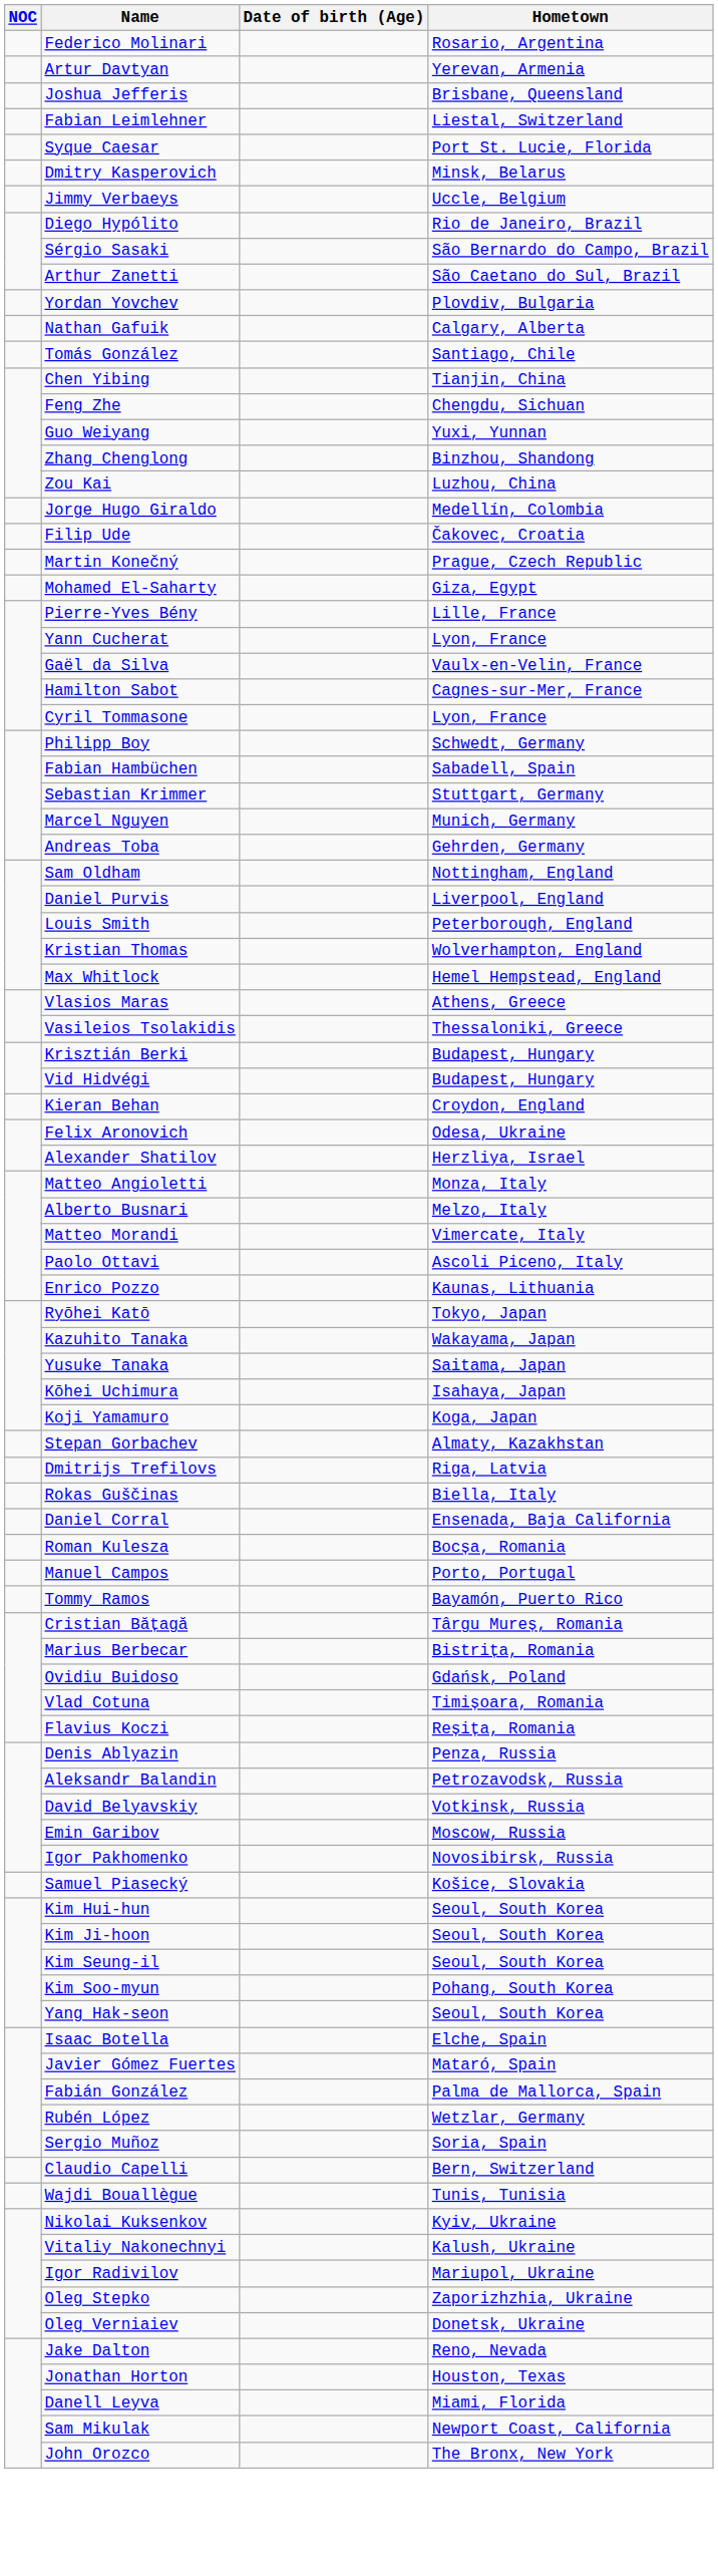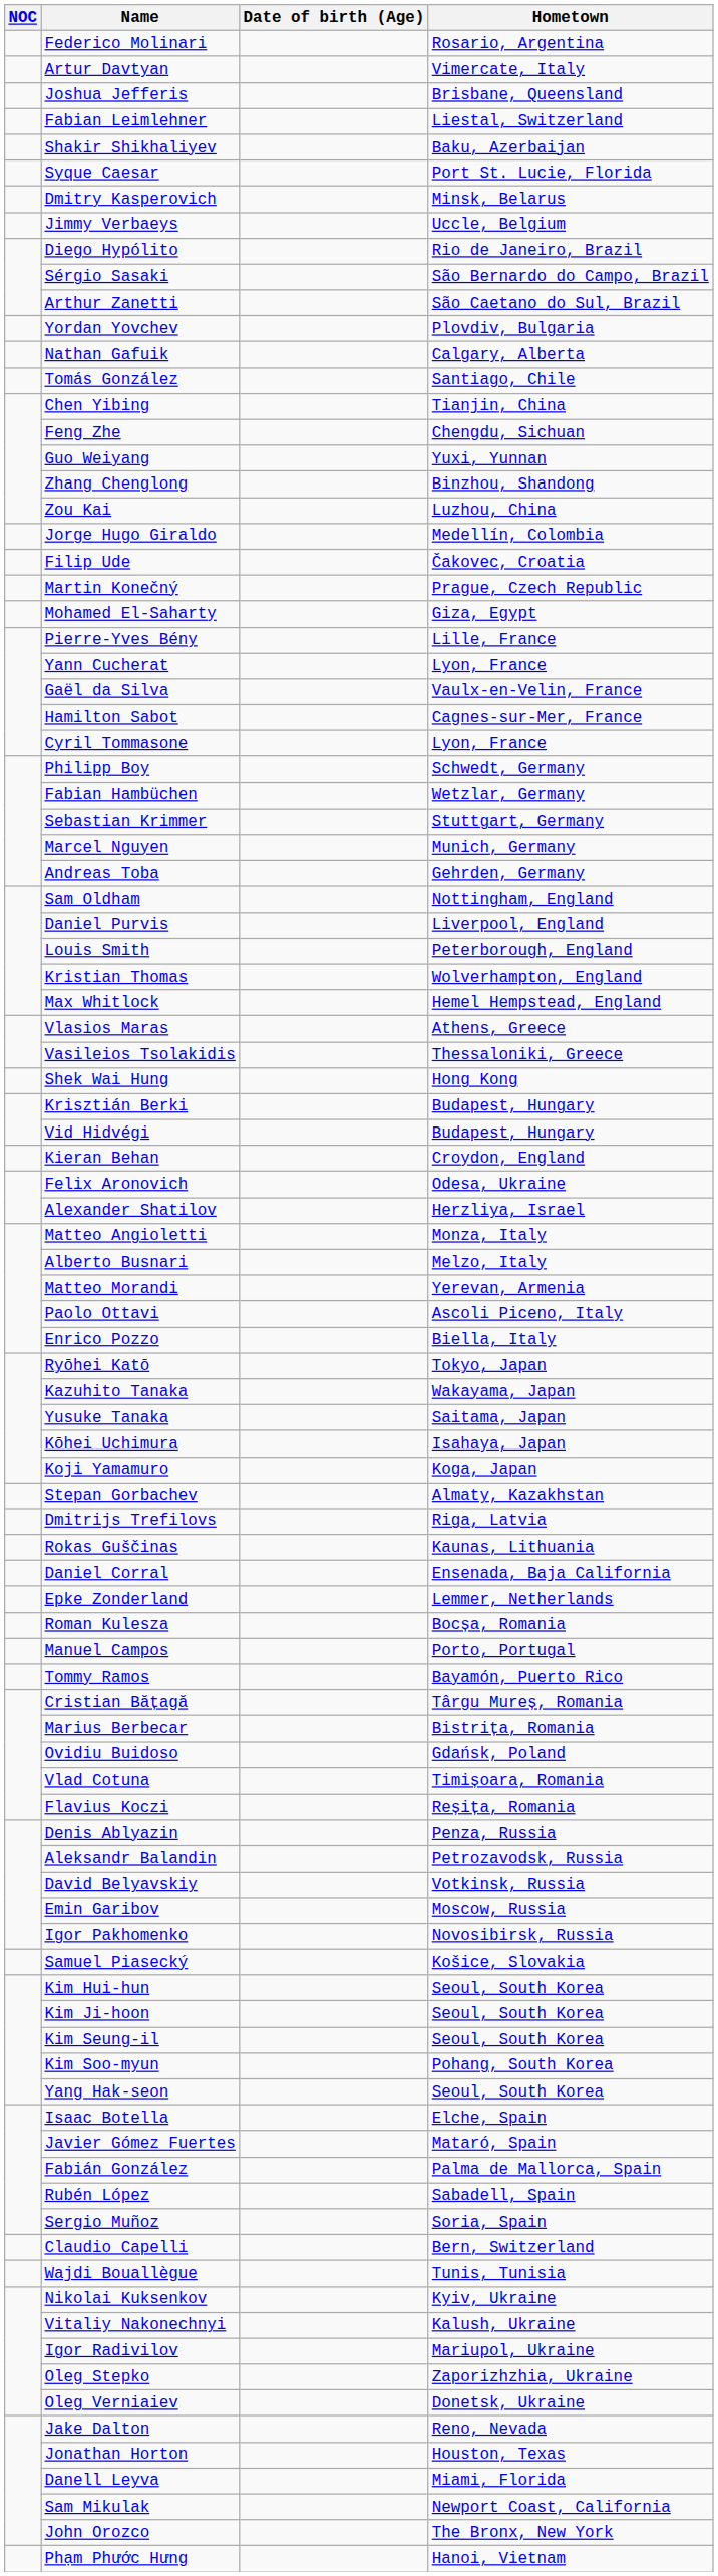 <table class="wikitable sortable">
 <tr>
 <th><a href='#'>NOC</a></th>
 <th>Name</th>
 <th>Date of birth (Age)</th>
 <th>Hometown</th>
 </tr>
 <tr>
 <td></td>
 <td><a href='#'>Federico Molinari</a></td>
 <td></td>
 <td><a href='#'>Rosario, Argentina</a></td>
 </tr>
 <tr>
 <td></td>
 <td><a href='#'>Artur Davtyan</a></td>
 <td></td>
-<td><a href='#'>Yerevan, Armenia</a></td>
+<td><a href='#'>Vimercate, Italy</a></td>
 </tr>
 <tr>
 <td></td>
 <td><a href='#'>Joshua Jefferis</a></td>
 <td></td>
 <td><a href='#'>Brisbane, Queensland</a></td>
 </tr>
 <tr>
 <td></td>
 <td><a href='#'>Fabian Leimlehner</a></td>
 <td></td>
 <td><a href='#'>Liestal, Switzerland</a></td>
+</tr>
+<tr>
+<td></td>
+<td><a href='#'>Shakir Shikhaliyev</a></td>
+<td></td>
+<td><a href='#'>Baku, Azerbaijan</a></td>
 </tr>
 <tr>
 <td></td>
 <td><a href='#'>Syque Caesar</a></td>
 <td></td>
 <td><a href='#'>Port St. Lucie, Florida</a></td>
 </tr>
 <tr>
 <td></td>
 <td><a href='#'>Dmitry Kasperovich</a></td>
 <td></td>
 <td><a href='#'>Minsk, Belarus</a></td>
 </tr>
 <tr>
 <td></td>
 <td><a href='#'>Jimmy Verbaeys</a></td>
 <td></td>
 <td><a href='#'>Uccle, Belgium</a></td>
 </tr>
 <tr>
 <td rowspan="3"></td>
 <td><a href='#'>Diego Hypólito</a></td>
 <td></td>
 <td><a href='#'>Rio de Janeiro, Brazil</a></td>
 </tr>
 <tr>
 <td><a href='#'>Sérgio Sasaki</a></td>
 <td></td>
 <td><a href='#'>São Bernardo do Campo, Brazil</a></td>
 </tr>
 <tr>
 <td><a href='#'>Arthur Zanetti</a></td>
 <td></td>
 <td><a href='#'>São Caetano do Sul, Brazil</a></td>
 </tr>
 <tr>
 <td></td>
 <td><a href='#'>Yordan Yovchev</a></td>
 <td></td>
 <td><a href='#'>Plovdiv, Bulgaria</a></td>
 </tr>
 <tr>
 <td></td>
 <td><a href='#'>Nathan Gafuik</a></td>
 <td></td>
 <td><a href='#'>Calgary, Alberta</a></td>
 </tr>
 <tr>
 <td></td>
 <td><a href='#'>Tomás González</a></td>
 <td></td>
 <td><a href='#'>Santiago, Chile</a></td>
 </tr>
 <tr>
 <td rowspan="5"></td>
 <td><a href='#'>Chen Yibing</a></td>
 <td></td>
 <td><a href='#'>Tianjin, China</a></td>
 </tr>
 <tr>
 <td><a href='#'>Feng Zhe</a></td>
 <td></td>
 <td><a href='#'>Chengdu, Sichuan</a></td>
 </tr>
 <tr>
 <td><a href='#'>Guo Weiyang</a></td>
 <td></td>
 <td><a href='#'>Yuxi, Yunnan</a></td>
 </tr>
 <tr>
 <td><a href='#'>Zhang Chenglong</a></td>
 <td></td>
 <td><a href='#'>Binzhou, Shandong</a></td>
 </tr>
 <tr>
 <td><a href='#'>Zou Kai</a></td>
 <td></td>
 <td><a href='#'>Luzhou, China</a></td>
 </tr>
 <tr>
 <td></td>
 <td><a href='#'>Jorge Hugo Giraldo</a></td>
 <td></td>
 <td><a href='#'>Medellín, Colombia</a></td>
 </tr>
 <tr>
 <td></td>
 <td><a href='#'>Filip Ude</a></td>
 <td></td>
 <td><a href='#'>Čakovec, Croatia</a></td>
 </tr>
 <tr>
 <td></td>
 <td><a href='#'>Martin Konečný</a></td>
 <td></td>
 <td><a href='#'>Prague, Czech Republic</a></td>
 </tr>
 <tr>
 <td></td>
 <td><a href='#'>Mohamed El-Saharty</a></td>
 <td></td>
 <td><a href='#'>Giza, Egypt</a></td>
 </tr>
 <tr>
 <td rowspan="5"></td>
 <td><a href='#'>Pierre-Yves Bény</a></td>
 <td></td>
 <td><a href='#'>Lille, France</a></td>
 </tr>
 <tr>
 <td><a href='#'>Yann Cucherat</a></td>
 <td></td>
 <td><a href='#'>Lyon, France</a></td>
 </tr>
 <tr>
 <td><a href='#'>Gaël da Silva</a></td>
 <td></td>
 <td><a href='#'>Vaulx-en-Velin, France</a></td>
 </tr>
 <tr>
 <td><a href='#'>Hamilton Sabot</a></td>
 <td></td>
 <td><a href='#'>Cagnes-sur-Mer, France</a></td>
 </tr>
 <tr>
 <td><a href='#'>Cyril Tommasone</a></td>
 <td></td>
 <td><a href='#'>Lyon, France</a></td>
 </tr>
 <tr>
 <td rowspan="5"></td>
 <td><a href='#'>Philipp Boy</a></td>
 <td></td>
 <td><a href='#'>Schwedt, Germany</a></td>
 </tr>
 <tr>
 <td><a href='#'>Fabian Hambüchen</a></td>
 <td></td>
-<td><a href='#'>Sabadell, Spain</a></td>
+<td><a href='#'>Wetzlar, Germany</a></td>
 </tr>
 <tr>
 <td><a href='#'>Sebastian Krimmer</a></td>
 <td></td>
 <td><a href='#'>Stuttgart, Germany</a></td>
 </tr>
 <tr>
 <td><a href='#'>Marcel Nguyen</a></td>
 <td></td>
 <td><a href='#'>Munich, Germany</a></td>
 </tr>
 <tr>
 <td><a href='#'>Andreas Toba</a></td>
 <td></td>
 <td><a href='#'>Gehrden, Germany</a></td>
 </tr>
 <tr>
 <td rowspan="5"></td>
 <td><a href='#'>Sam Oldham</a></td>
 <td></td>
 <td><a href='#'>Nottingham, England</a></td>
 </tr>
 <tr>
 <td><a href='#'>Daniel Purvis</a></td>
 <td></td>
 <td><a href='#'>Liverpool, England</a></td>
 </tr>
 <tr>
 <td><a href='#'>Louis Smith</a></td>
 <td></td>
 <td><a href='#'>Peterborough, England</a></td>
 </tr>
 <tr>
 <td><a href='#'>Kristian Thomas</a></td>
 <td></td>
 <td><a href='#'>Wolverhampton, England</a></td>
 </tr>
 <tr>
 <td><a href='#'>Max Whitlock</a></td>
 <td></td>
 <td><a href='#'>Hemel Hempstead, England</a></td>
 </tr>
 <tr>
 <td rowspan="2"></td>
 <td><a href='#'>Vlasios Maras</a></td>
 <td></td>
 <td><a href='#'>Athens, Greece</a></td>
 </tr>
 <tr>
 <td><a href='#'>Vasileios Tsolakidis</a></td>
 <td></td>
 <td><a href='#'>Thessaloniki, Greece</a></td>
 </tr>
 <tr>
+<td></td>
+<td><a href='#'>Shek Wai Hung</a></td>
+<td></td>
+<td><a href='#'>Hong Kong</a></td>
+</tr>
+<tr>
 <td rowspan="2"></td>
 <td><a href='#'>Krisztián Berki</a></td>
 <td></td>
 <td><a href='#'>Budapest, Hungary</a></td>
 </tr>
 <tr>
 <td><a href='#'>Vid Hidvégi</a></td>
 <td></td>
 <td><a href='#'>Budapest, Hungary</a></td>
 </tr>
 <tr>
 <td></td>
 <td><a href='#'>Kieran Behan</a></td>
 <td></td>
 <td><a href='#'>Croydon, England</a></td>
 </tr>
 <tr>
 <td rowspan="2"></td>
 <td><a href='#'>Felix Aronovich</a></td>
 <td></td>
 <td><a href='#'>Odesa, Ukraine</a></td>
 </tr>
 <tr>
 <td><a href='#'>Alexander Shatilov</a></td>
 <td></td>
 <td><a href='#'>Herzliya, Israel</a></td>
 </tr>
 <tr>
 <td rowspan="5"></td>
 <td><a href='#'>Matteo Angioletti</a></td>
 <td></td>
 <td><a href='#'>Monza, Italy</a></td>
 </tr>
 <tr>
 <td><a href='#'>Alberto Busnari</a></td>
 <td></td>
 <td><a href='#'>Melzo, Italy</a></td>
 </tr>
 <tr>
 <td><a href='#'>Matteo Morandi</a></td>
 <td></td>
-<td><a href='#'>Vimercate, Italy</a></td>
+<td><a href='#'>Yerevan, Armenia</a></td>
 </tr>
 <tr>
 <td><a href='#'>Paolo Ottavi</a></td>
 <td></td>
 <td><a href='#'>Ascoli Piceno, Italy</a></td>
 </tr>
 <tr>
 <td><a href='#'>Enrico Pozzo</a></td>
 <td></td>
-<td><a href='#'>Kaunas, Lithuania</a></td>
+<td><a href='#'>Biella, Italy</a></td>
 </tr>
 <tr>
 <td rowspan="5"></td>
 <td><a href='#'>Ryōhei Katō</a></td>
 <td></td>
 <td><a href='#'>Tokyo, Japan</a></td>
 </tr>
 <tr>
 <td><a href='#'>Kazuhito Tanaka</a></td>
 <td></td>
 <td><a href='#'>Wakayama, Japan</a></td>
 </tr>
 <tr>
 <td><a href='#'>Yusuke Tanaka</a></td>
 <td></td>
 <td><a href='#'>Saitama, Japan</a></td>
 </tr>
 <tr>
 <td><a href='#'>Kōhei Uchimura</a></td>
 <td></td>
 <td><a href='#'>Isahaya, Japan</a></td>
 </tr>
 <tr>
 <td><a href='#'>Koji Yamamuro</a></td>
 <td></td>
 <td><a href='#'>Koga, Japan</a></td>
 </tr>
 <tr>
 <td></td>
 <td><a href='#'>Stepan Gorbachev</a></td>
 <td></td>
 <td><a href='#'>Almaty, Kazakhstan</a></td>
 </tr>
 <tr>
 <td></td>
 <td><a href='#'>Dmitrijs Trefilovs</a></td>
 <td></td>
 <td><a href='#'>Riga, Latvia</a></td>
 </tr>
 <tr>
 <td></td>
 <td><a href='#'>Rokas Guščinas</a></td>
 <td></td>
-<td><a href='#'>Biella, Italy</a></td>
+<td><a href='#'>Kaunas, Lithuania</a></td>
 </tr>
 <tr>
 <td></td>
 <td><a href='#'>Daniel Corral</a></td>
 <td></td>
 <td><a href='#'>Ensenada, Baja California</a></td>
+</tr>
+<tr>
+<td></td>
+<td><a href='#'>Epke Zonderland</a></td>
+<td></td>
+<td><a href='#'>Lemmer, Netherlands</a></td>
 </tr>
 <tr>
 <td></td>
 <td><a href='#'>Roman Kulesza</a></td>
 <td></td>
 <td><a href='#'>Bocșa, Romania</a></td>
 </tr>
 <tr>
 <td></td>
 <td><a href='#'>Manuel Campos</a></td>
 <td></td>
 <td><a href='#'>Porto, Portugal</a></td>
 </tr>
 <tr>
 <td></td>
 <td><a href='#'>Tommy Ramos</a></td>
 <td></td>
 <td><a href='#'>Bayamón, Puerto Rico</a></td>
 </tr>
 <tr>
 <td rowspan="5"></td>
 <td><a href='#'>Cristian Bățagă</a></td>
 <td></td>
 <td><a href='#'>Târgu Mureș, Romania</a></td>
 </tr>
 <tr>
 <td><a href='#'>Marius Berbecar</a></td>
 <td></td>
 <td><a href='#'>Bistrița, Romania</a></td>
 </tr>
 <tr>
 <td><a href='#'>Ovidiu Buidoso</a></td>
 <td></td>
 <td><a href='#'>Gdańsk, Poland</a></td>
 </tr>
 <tr>
 <td><a href='#'>Vlad Cotuna</a></td>
 <td></td>
 <td><a href='#'>Timișoara, Romania</a></td>
 </tr>
 <tr>
 <td><a href='#'>Flavius Koczi</a></td>
 <td></td>
 <td><a href='#'>Reșița, Romania</a></td>
 </tr>
 <tr>
 <td rowspan="5"></td>
 <td><a href='#'>Denis Ablyazin</a></td>
 <td></td>
 <td><a href='#'>Penza, Russia</a></td>
 </tr>
 <tr>
 <td><a href='#'>Aleksandr Balandin</a></td>
 <td></td>
 <td><a href='#'>Petrozavodsk, Russia</a></td>
 </tr>
 <tr>
 <td><a href='#'>David Belyavskiy</a></td>
 <td></td>
 <td><a href='#'>Votkinsk, Russia</a></td>
 </tr>
 <tr>
 <td><a href='#'>Emin Garibov</a></td>
 <td></td>
 <td><a href='#'>Moscow, Russia</a></td>
 </tr>
 <tr>
 <td><a href='#'>Igor Pakhomenko</a></td>
 <td></td>
 <td><a href='#'>Novosibirsk, Russia</a></td>
 </tr>
 <tr>
 <td></td>
 <td><a href='#'>Samuel Piasecký</a></td>
 <td></td>
 <td><a href='#'>Košice, Slovakia</a></td>
 </tr>
 <tr>
 <td rowspan="5"></td>
 <td><a href='#'>Kim Hui-hun</a></td>
 <td></td>
 <td><a href='#'>Seoul, South Korea</a></td>
 </tr>
 <tr>
 <td><a href='#'>Kim Ji-hoon</a></td>
 <td></td>
 <td><a href='#'>Seoul, South Korea</a></td>
 </tr>
 <tr>
 <td><a href='#'>Kim Seung-il</a></td>
 <td></td>
 <td><a href='#'>Seoul, South Korea</a></td>
 </tr>
 <tr>
 <td><a href='#'>Kim Soo-myun</a></td>
 <td></td>
 <td><a href='#'>Pohang, South Korea</a></td>
 </tr>
 <tr>
 <td><a href='#'>Yang Hak-seon</a></td>
 <td></td>
 <td><a href='#'>Seoul, South Korea</a></td>
 </tr>
 <tr>
 <td rowspan="5"></td>
 <td><a href='#'>Isaac Botella</a></td>
 <td></td>
 <td><a href='#'>Elche, Spain</a></td>
 </tr>
 <tr>
 <td><a href='#'>Javier Gómez Fuertes</a></td>
 <td></td>
 <td><a href='#'>Mataró, Spain</a></td>
 </tr>
 <tr>
 <td><a href='#'>Fabián González</a></td>
 <td></td>
 <td><a href='#'>Palma de Mallorca, Spain</a></td>
 </tr>
 <tr>
 <td><a href='#'>Rubén López</a></td>
 <td></td>
-<td><a href='#'>Wetzlar, Germany</a></td>
+<td><a href='#'>Sabadell, Spain</a></td>
 </tr>
 <tr>
 <td><a href='#'>Sergio Muñoz</a></td>
 <td></td>
 <td><a href='#'>Soria, Spain</a></td>
 </tr>
 <tr>
 <td></td>
 <td><a href='#'>Claudio Capelli</a></td>
 <td></td>
 <td><a href='#'>Bern, Switzerland</a></td>
 </tr>
 <tr>
 <td></td>
 <td><a href='#'>Wajdi Bouallègue</a></td>
 <td></td>
 <td><a href='#'>Tunis, Tunisia</a></td>
 </tr>
 <tr>
 <td rowspan="5"></td>
 <td><a href='#'>Nikolai Kuksenkov</a></td>
 <td></td>
 <td><a href='#'>Kyiv, Ukraine</a></td>
 </tr>
 <tr>
 <td><a href='#'>Vitaliy Nakonechnyi</a></td>
 <td></td>
 <td><a href='#'>Kalush, Ukraine</a></td>
 </tr>
 <tr>
 <td><a href='#'>Igor Radivilov</a></td>
 <td></td>
 <td><a href='#'>Mariupol, Ukraine</a></td>
 </tr>
 <tr>
 <td><a href='#'>Oleg Stepko</a></td>
 <td></td>
 <td><a href='#'>Zaporizhzhia, Ukraine</a></td>
 </tr>
 <tr>
 <td><a href='#'>Oleg Verniaiev</a></td>
 <td></td>
 <td><a href='#'>Donetsk, Ukraine</a></td>
 </tr>
 <tr>
 <td rowspan="5"></td>
 <td><a href='#'>Jake Dalton</a></td>
 <td></td>
 <td><a href='#'>Reno, Nevada</a></td>
 </tr>
 <tr>
 <td><a href='#'>Jonathan Horton</a></td>
 <td></td>
 <td><a href='#'>Houston, Texas</a></td>
 </tr>
 <tr>
 <td><a href='#'>Danell Leyva</a></td>
 <td></td>
 <td><a href='#'>Miami, Florida</a></td>
 </tr>
 <tr>
 <td><a href='#'>Sam Mikulak</a></td>
 <td></td>
 <td><a href='#'>Newport Coast, California</a></td>
 </tr>
 <tr>
 <td><a href='#'>John Orozco</a></td>
 <td></td>
 <td><a href='#'>The Bronx, New York</a></td>
 </tr>
+<tr>
+<td></td>
+<td><a href='#'>Phạm Phước Hưng</a></td>
+<td></td>
+<td><a href='#'>Hanoi, Vietnam</a></td>
+</tr>
 </table>
